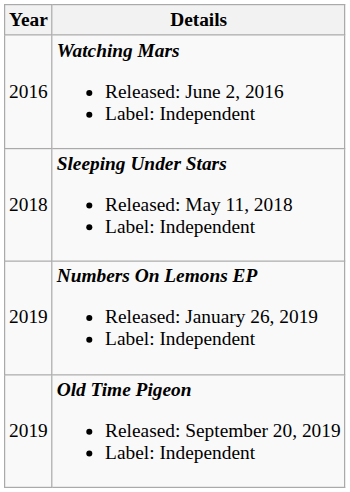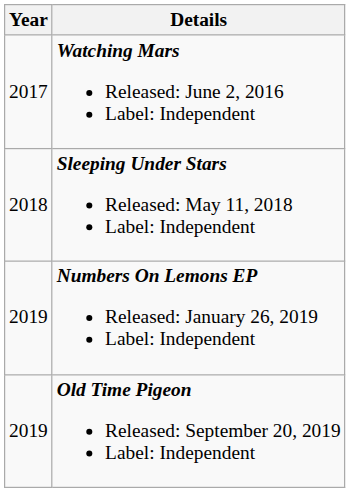 <table class="wikitable">
 <tr>
 <th>Year</th>
 <th>Details</th>
 </tr>
 <tr>
-<td style="text-align:center;">2016</td>
+<td style="text-align:center;">2017</td>
 <td><strong><em>Watching Mars</em></strong><br><ul><li>Released: June 2, 2016</li><li>Label: Independent</li></ul></td>
 </tr>
 <tr>
 <td>2018</td>
 <td><strong><em>Sleeping Under Stars</em></strong><br><ul><li>Released: May 11, 2018</li><li>Label: Independent</li></ul></td>
 </tr>
 <tr>
 <td>2019</td>
 <td><strong><em>Numbers On Lemons EP</em></strong><br><ul><li>Released: January 26, 2019</li><li>Label: Independent</li></ul></td>
 </tr>
 <tr>
 <td>2019</td>
 <td><strong><em>Old Time Pigeon</em></strong><br><ul><li>Released: September 20, 2019</li><li>Label: Independent</li></ul></td>
 </tr>
 </table>
